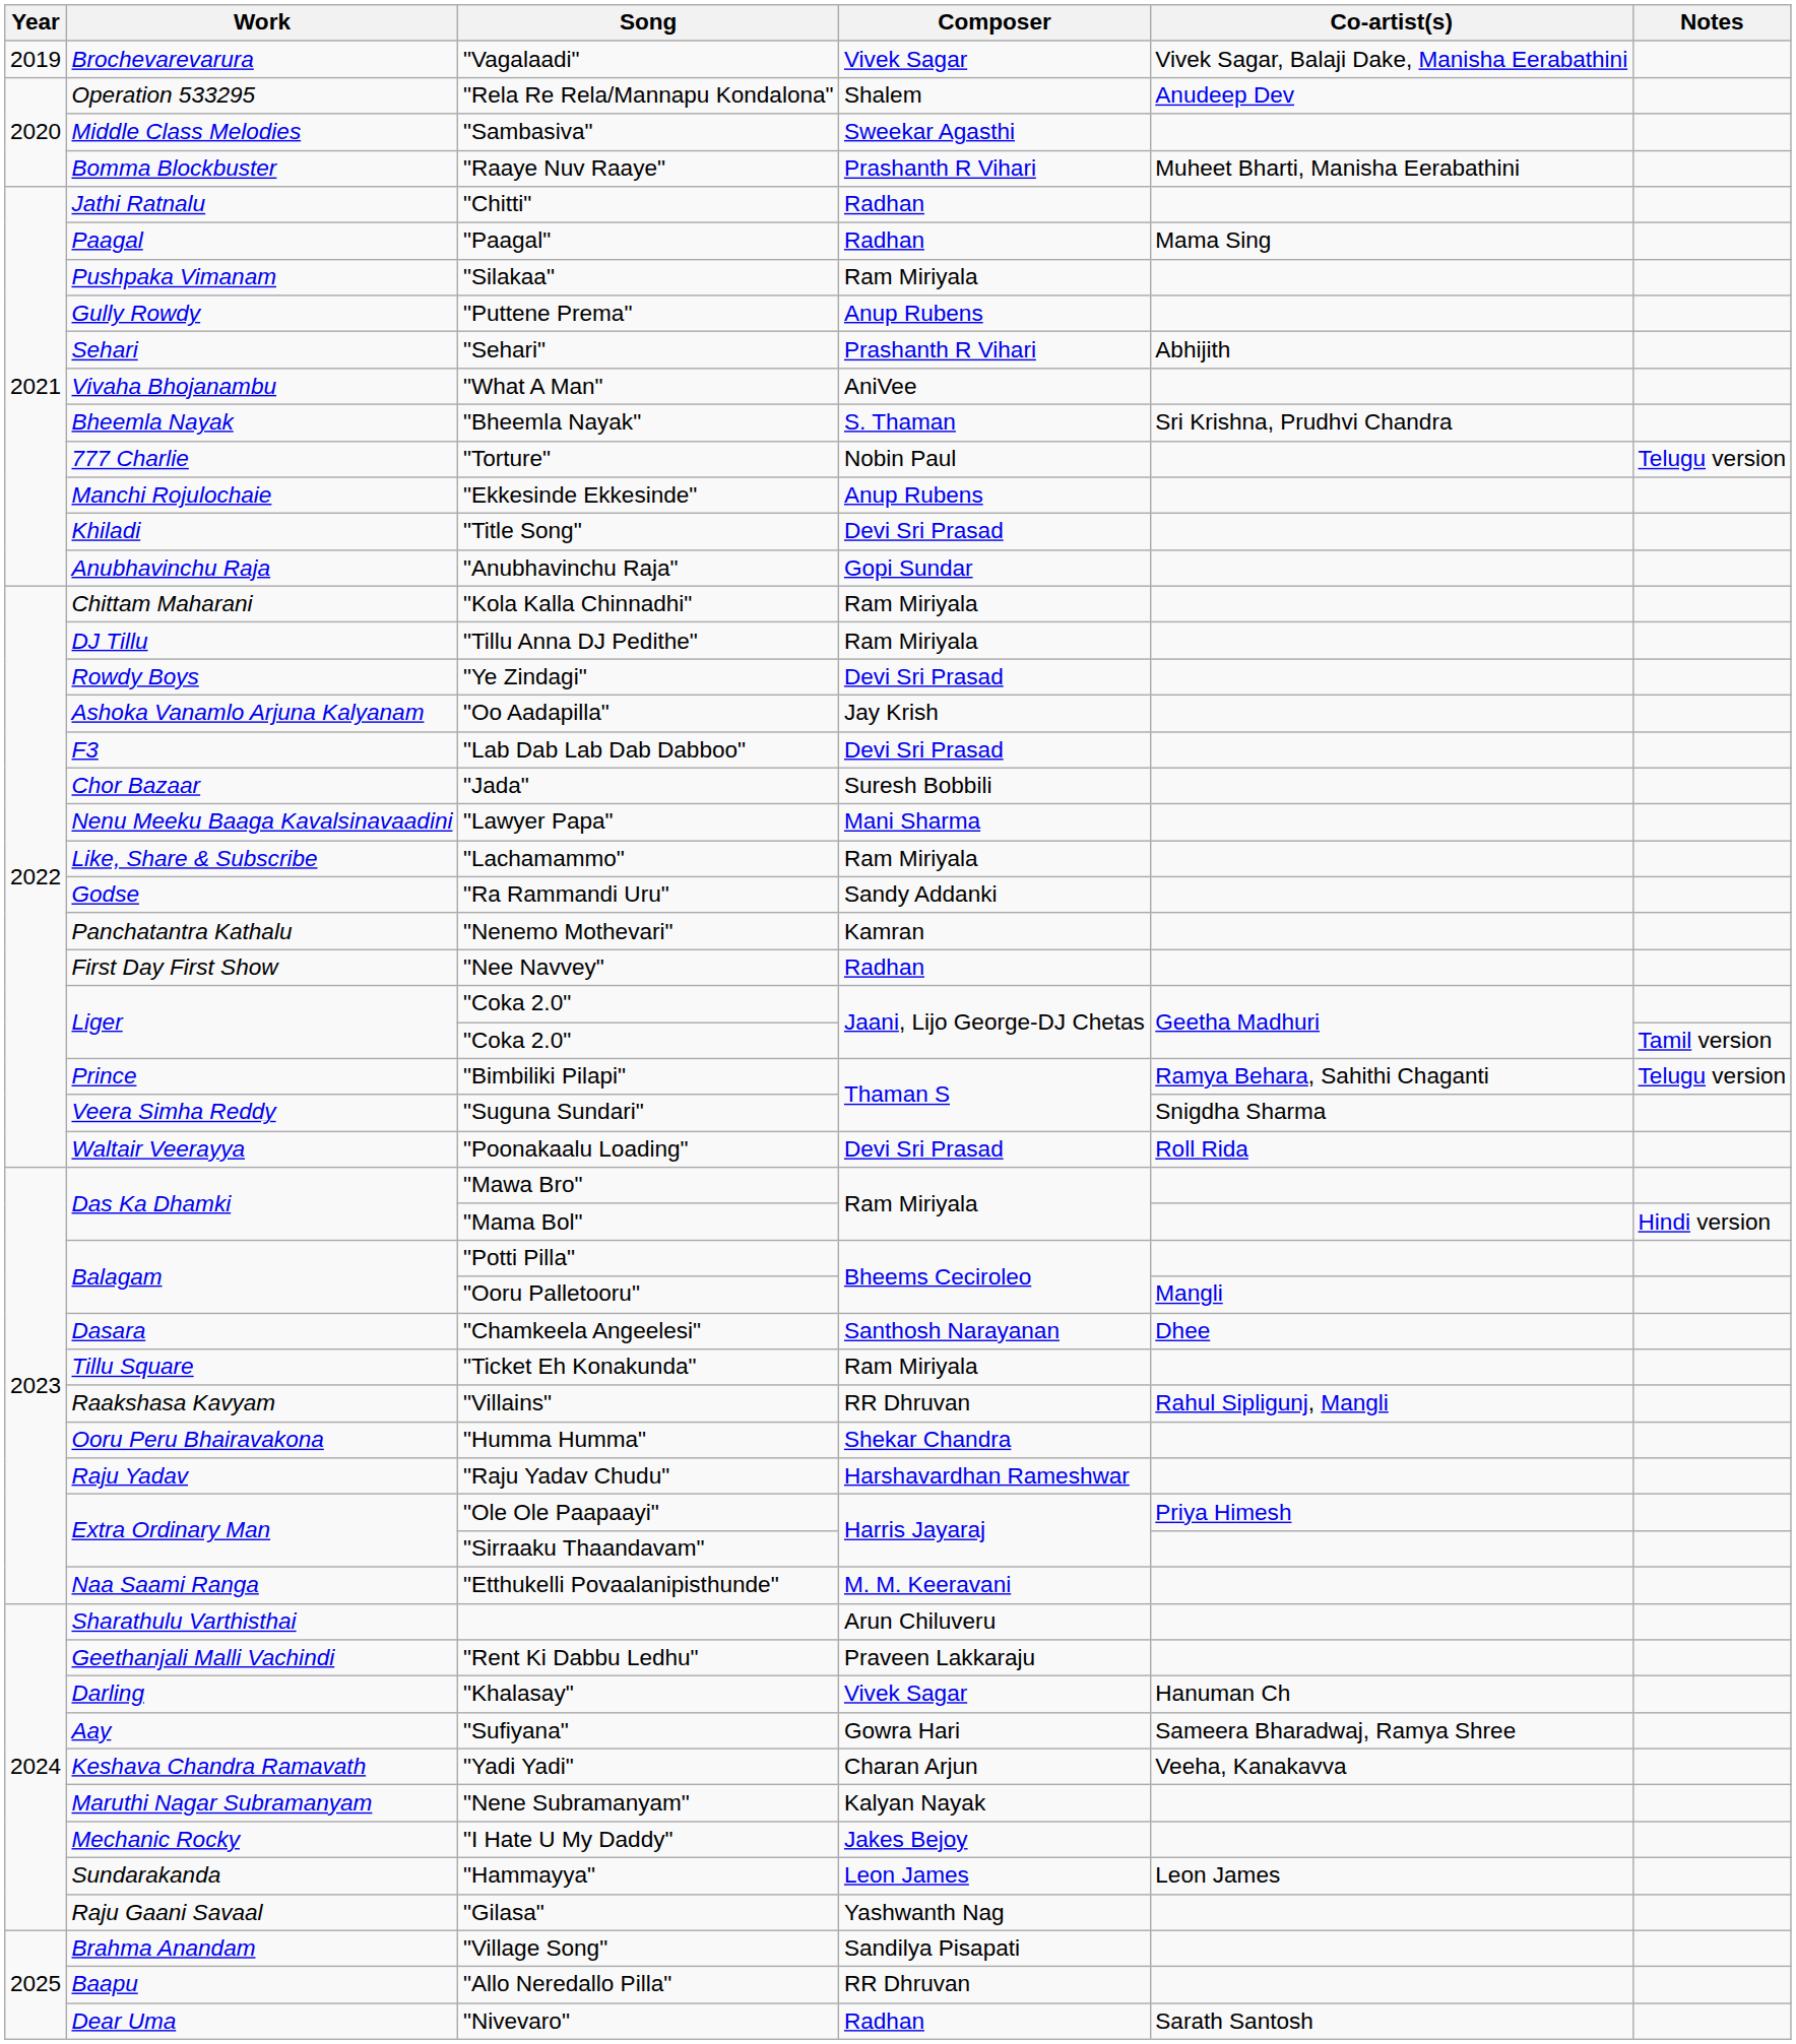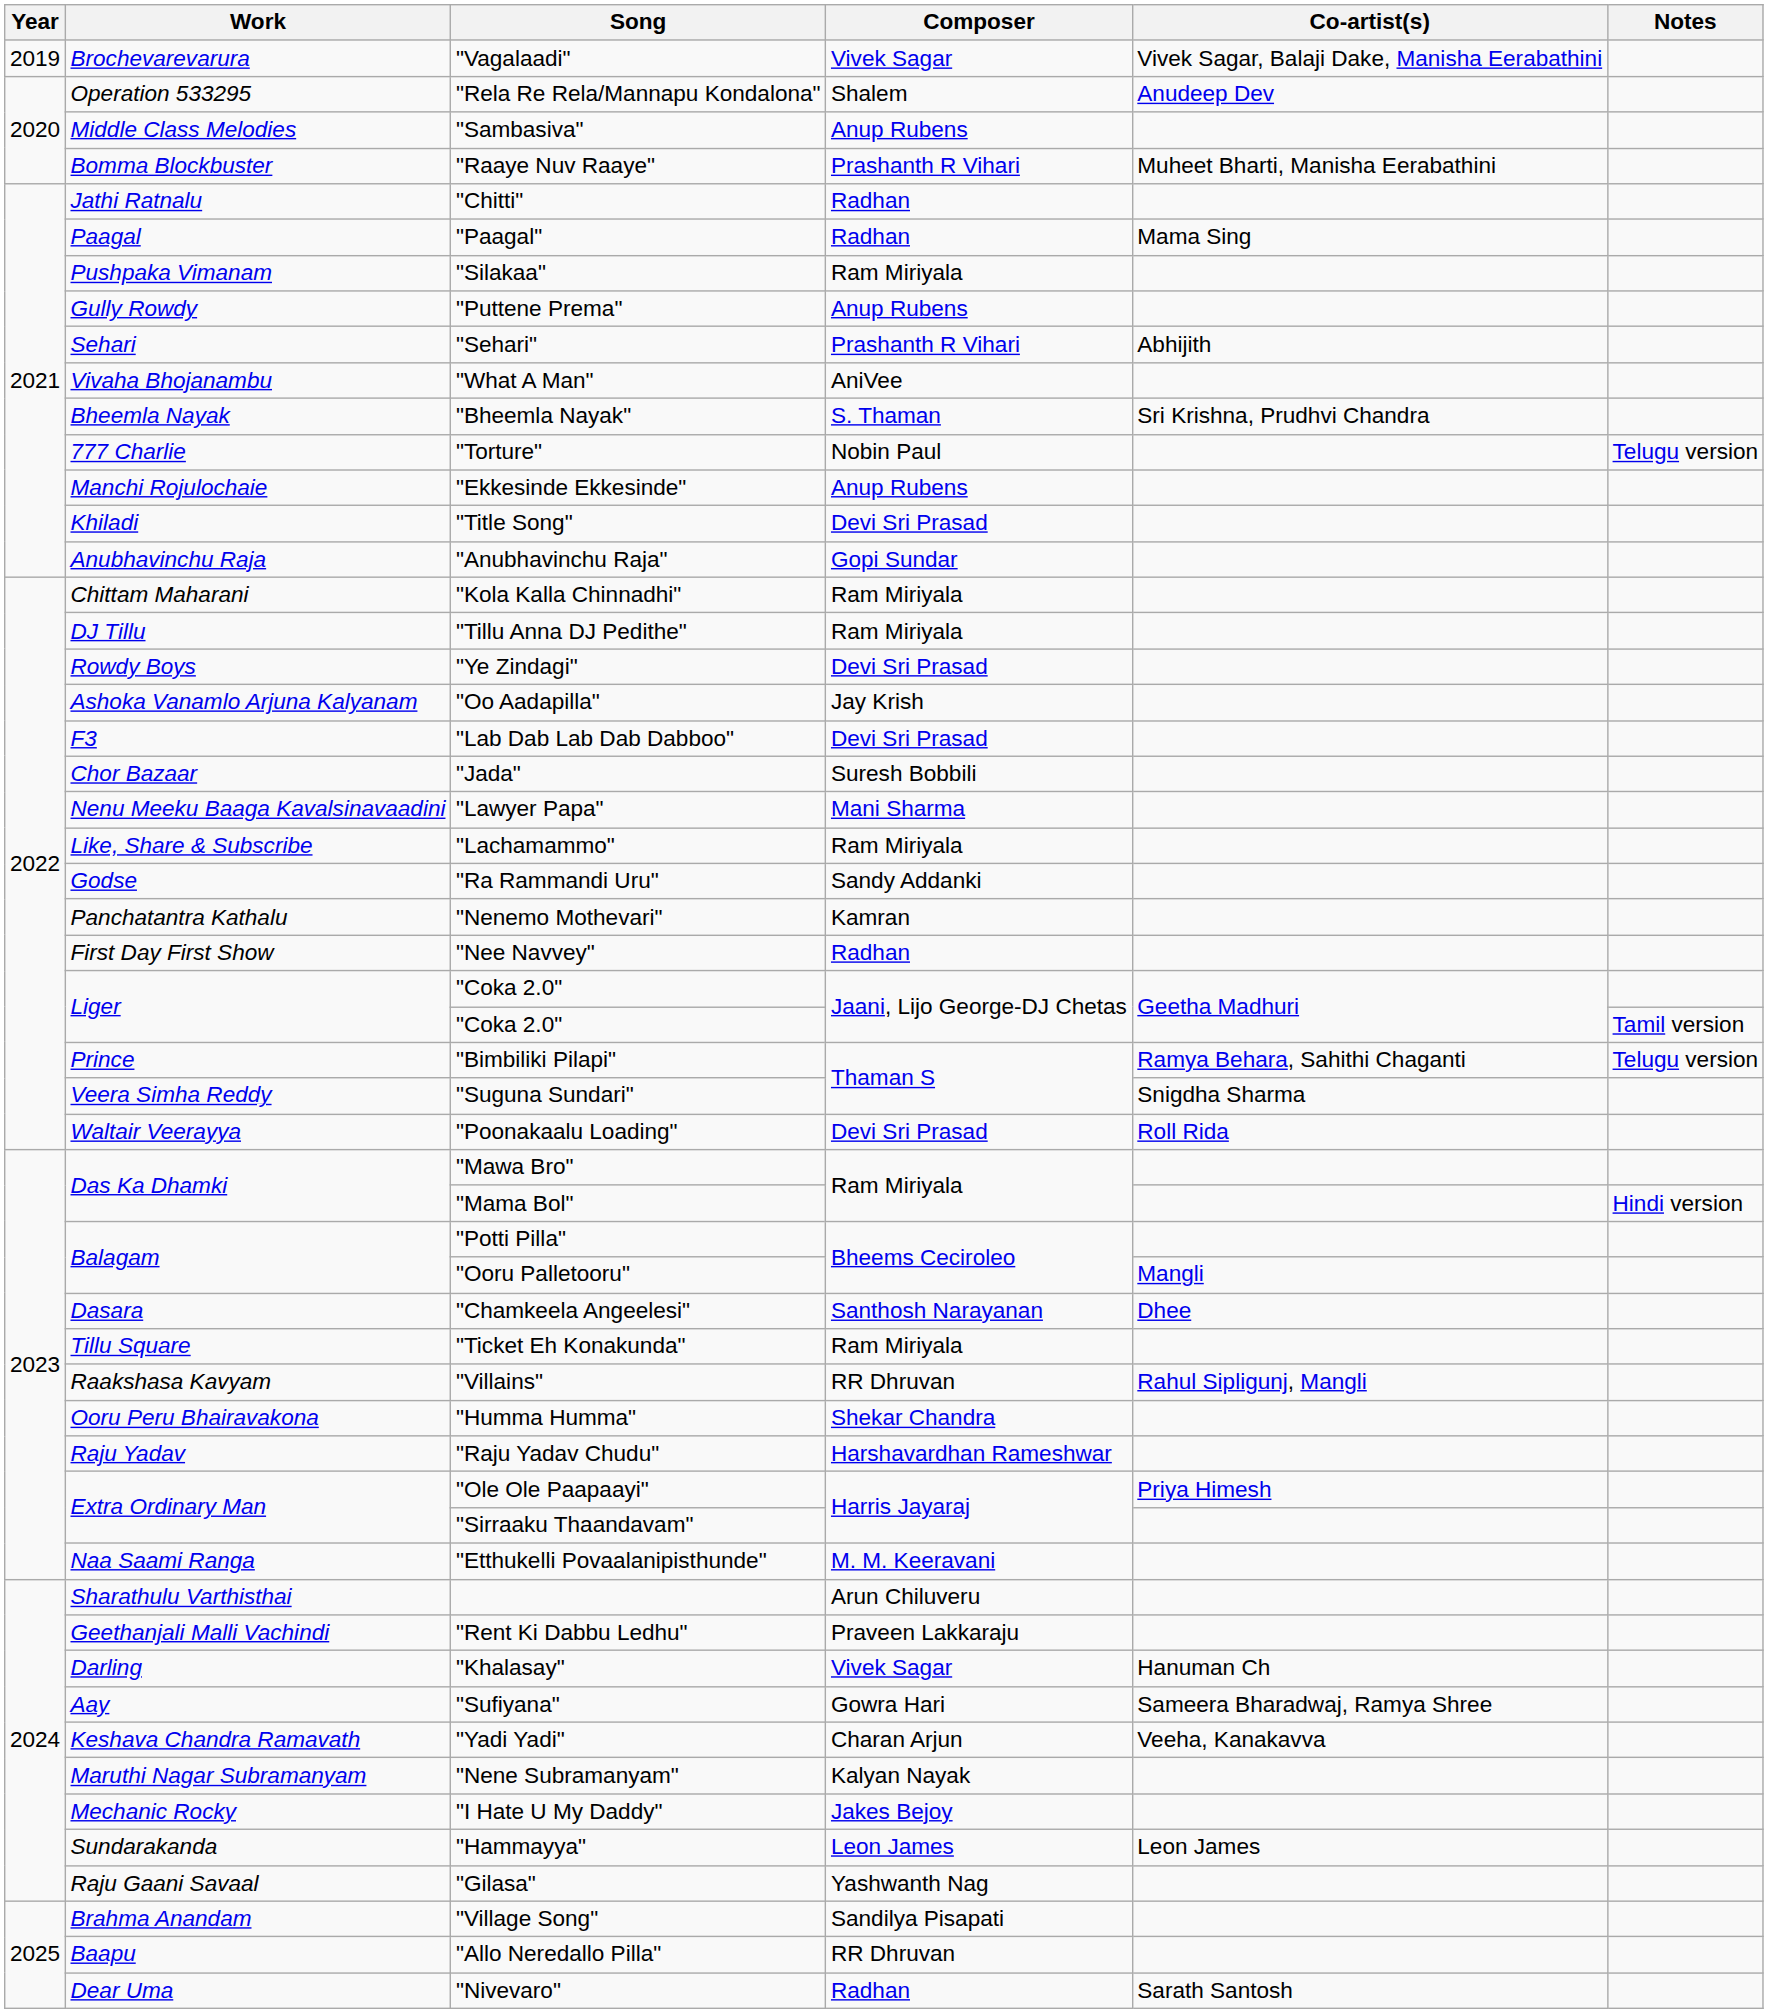 <table class="wikitable">
 <tr>
 <th>Year</th>
 <th>Work</th>
 <th>Song</th>
 <th>Composer</th>
 <th>Co-artist(s)</th>
 <th>Notes</th>
 </tr>
 <tr>
 <td>2019</td>
 <td><em><a href='#'>Brochevarevarura</a></em></td>
 <td>"Vagalaadi"</td>
 <td><a href='#'>Vivek Sagar</a></td>
 <td>Vivek Sagar, Balaji Dake, <a href='#'>Manisha Eerabathini</a></td>
 <td></td>
 </tr>
 <tr>
 <td rowspan="3">2020</td>
 <td><em>Operation 533295</em></td>
 <td>"Rela Re Rela/Mannapu Kondalona"</td>
 <td>Shalem</td>
 <td><a href='#'>Anudeep Dev</a></td>
 <td></td>
 </tr>
 <tr>
 <td><em><a href='#'>Middle Class Melodies</a></em></td>
 <td>"Sambasiva"</td>
-<td><a href='#'>Sweekar Agasthi</a></td>
+<td><a href='#'>Anup Rubens</a></td>
 <td></td>
 <td></td>
 </tr>
 <tr>
 <td><em><a href='#'>Bomma Blockbuster</a></em></td>
 <td>"Raaye Nuv Raaye"</td>
 <td><a href='#'>Prashanth R Vihari</a></td>
 <td>Muheet Bharti, Manisha Eerabathini</td>
 <td></td>
 </tr>
 <tr>
 <td rowspan="11">2021</td>
 <td><em><a href='#'>Jathi Ratnalu</a></em></td>
 <td>"Chitti"</td>
 <td><a href='#'>Radhan</a></td>
 <td></td>
 <td></td>
 </tr>
 <tr>
 <td><em><a href='#'>Paagal</a></em></td>
 <td>"Paagal"</td>
 <td><a href='#'>Radhan</a></td>
 <td>Mama Sing</td>
 <td></td>
 </tr>
 <tr>
 <td><a href='#'><em>Pushpaka Vimanam</em></a></td>
 <td>"Silakaa"</td>
 <td>Ram Miriyala</td>
 <td></td>
 <td></td>
 </tr>
 <tr>
 <td><em><a href='#'>Gully Rowdy</a></em></td>
 <td>"Puttene Prema"</td>
 <td><a href='#'>Anup Rubens</a></td>
 <td></td>
 <td></td>
 </tr>
 <tr>
 <td><em><a href='#'>Sehari</a></em></td>
 <td>"Sehari"</td>
 <td><a href='#'>Prashanth R Vihari</a></td>
 <td>Abhijith</td>
 <td></td>
 </tr>
 <tr>
 <td><a href='#'><em>Vivaha Bhojanambu</em></a></td>
 <td>"What A Man"</td>
 <td>AniVee</td>
 <td></td>
 <td></td>
 </tr>
 <tr>
 <td><em><a href='#'>Bheemla Nayak</a></em></td>
 <td>"Bheemla Nayak"</td>
 <td><a href='#'>S. Thaman</a></td>
 <td>Sri Krishna, Prudhvi Chandra</td>
 <td></td>
 </tr>
 <tr>
 <td><em><a href='#'>777 Charlie</a></em></td>
 <td>"Torture"</td>
 <td>Nobin Paul</td>
 <td></td>
 <td><a href='#'>Telugu</a> version</td>
 </tr>
 <tr>
 <td><em><a href='#'>Manchi Rojulochaie</a></em></td>
 <td>"Ekkesinde Ekkesinde"</td>
 <td><a href='#'>Anup Rubens</a></td>
 <td></td>
 <td></td>
 </tr>
 <tr>
 <td><a href='#'><em>Khiladi</em></a></td>
 <td>"Title Song"</td>
 <td><a href='#'>Devi Sri Prasad</a></td>
 <td></td>
 <td></td>
 </tr>
 <tr>
 <td><em><a href='#'>Anubhavinchu Raja</a></em></td>
 <td>"Anubhavinchu Raja"</td>
 <td><a href='#'>Gopi Sundar</a></td>
 <td></td>
 <td></td>
 </tr>
 <tr>
 <td rowspan="16">2022</td>
 <td><em>Chittam Maharani</em></td>
 <td>"Kola Kalla Chinnadhi"</td>
 <td>Ram Miriyala</td>
 <td></td>
 <td></td>
 </tr>
 <tr>
 <td><em><a href='#'>DJ Tillu</a></em></td>
 <td>"Tillu Anna DJ Pedithe"</td>
 <td>Ram Miriyala</td>
 <td></td>
 <td></td>
 </tr>
 <tr>
 <td><em><a href='#'>Rowdy Boys</a></em></td>
 <td>"Ye Zindagi"</td>
 <td><a href='#'>Devi Sri Prasad</a></td>
 <td></td>
 <td></td>
 </tr>
 <tr>
 <td><em><a href='#'>Ashoka Vanamlo Arjuna Kalyanam</a></em></td>
 <td>"Oo Aadapilla"</td>
 <td>Jay Krish</td>
 <td></td>
 <td></td>
 </tr>
 <tr>
 <td><em><a href='#'>F3</a></em></td>
 <td>"Lab Dab Lab Dab Dabboo"</td>
 <td><a href='#'>Devi Sri Prasad</a></td>
 <td></td>
 <td></td>
 </tr>
 <tr>
 <td><a href='#'><em>Chor Bazaar</em></a></td>
 <td>"Jada"</td>
 <td>Suresh Bobbili</td>
 <td></td>
 <td></td>
 </tr>
 <tr>
 <td><em><a href='#'>Nenu Meeku Baaga Kavalsinavaadini</a></em></td>
 <td>"Lawyer Papa"</td>
 <td><a href='#'>Mani Sharma</a></td>
 <td></td>
 <td></td>
 </tr>
 <tr>
 <td><em><a href='#'>Like, Share & Subscribe</a></em></td>
 <td>"Lachamammo"</td>
 <td>Ram Miriyala</td>
 <td></td>
 <td></td>
 </tr>
 <tr>
 <td><a href='#'><em>Godse</em></a></td>
 <td>"Ra Rammandi Uru"</td>
 <td>Sandy Addanki</td>
 <td></td>
 <td></td>
 </tr>
 <tr>
 <td><em>Panchatantra Kathalu</em></td>
 <td>"Nenemo Mothevari"</td>
 <td>Kamran</td>
 <td></td>
 <td></td>
 </tr>
 <tr>
 <td><em>First Day First Show</em></td>
 <td>"Nee Navvey"</td>
 <td><a href='#'>Radhan</a></td>
 <td></td>
 <td></td>
 </tr>
 <tr>
 <td rowspan="2"><a href='#'><em>Liger</em></a></td>
 <td>"Coka 2.0"</td>
 <td rowspan="2"><a href='#'>Jaani</a>, Lijo George-DJ Chetas</td>
 <td rowspan="2"><a href='#'>Geetha Madhuri</a></td>
 <td></td>
 </tr>
 <tr>
 <td>"Coka 2.0"</td>
 <td><a href='#'>Tamil</a> version</td>
 </tr>
 <tr>
 <td><a href='#'><em>Prince</em></a></td>
 <td>"Bimbiliki Pilapi"</td>
 <td rowspan="2"><a href='#'>Thaman S</a></td>
 <td><a href='#'>Ramya Behara</a>, Sahithi Chaganti</td>
 <td><a href='#'>Telugu</a> version</td>
 </tr>
 <tr>
 <td><em><a href='#'>Veera Simha Reddy</a></em></td>
 <td>"Suguna Sundari"</td>
 <td>Snigdha Sharma</td>
 <td></td>
 </tr>
 <tr>
 <td><em><a href='#'>Waltair Veerayya</a></em></td>
 <td>"Poonakaalu Loading"</td>
 <td><a href='#'>Devi Sri Prasad</a></td>
 <td><a href='#'>Roll Rida</a></td>
 <td></td>
 </tr>
 <tr>
 <td rowspan="12">2023</td>
 <td rowspan="2"><em><a href='#'>Das Ka Dhamki</a></em></td>
 <td>"Mawa Bro"</td>
 <td rowspan="2">Ram Miriyala</td>
 <td></td>
 <td></td>
 </tr>
 <tr>
 <td>"Mama Bol"</td>
 <td></td>
 <td><a href='#'>Hindi</a> version</td>
 </tr>
 <tr>
 <td rowspan="2"><a href='#'><em>Balagam</em></a></td>
 <td>"Potti Pilla"</td>
 <td rowspan="2"><a href='#'>Bheems Ceciroleo</a></td>
 <td></td>
 <td></td>
 </tr>
 <tr>
 <td>"Ooru Palletooru"</td>
 <td><a href='#'>Mangli</a></td>
 <td></td>
 </tr>
 <tr>
 <td><a href='#'><em>Dasara</em></a></td>
 <td>"Chamkeela Angeelesi"</td>
 <td><a href='#'>Santhosh Narayanan</a></td>
 <td><a href='#'>Dhee</a></td>
 <td></td>
 </tr>
 <tr>
 <td><em><a href='#'>Tillu Square</a></em></td>
 <td>"Ticket Eh Konakunda"</td>
 <td>Ram Miriyala</td>
 <td></td>
 <td></td>
 </tr>
 <tr>
 <td><em>Raakshasa Kavyam</em></td>
 <td>"Villains"</td>
 <td>RR Dhruvan</td>
 <td><a href='#'>Rahul Sipligunj</a>, <a href='#'>Mangli</a></td>
 <td></td>
 </tr>
 <tr>
 <td><em><a href='#'>Ooru Peru Bhairavakona</a></em></td>
 <td>"Humma Humma"</td>
 <td><a href='#'>Shekar Chandra</a></td>
 <td></td>
 <td></td>
 </tr>
 <tr>
 <td><a href='#'><em>Raju Yadav</em></a></td>
 <td>"Raju Yadav Chudu"</td>
 <td><a href='#'>Harshavardhan Rameshwar</a></td>
 <td></td>
 <td></td>
 </tr>
 <tr>
 <td rowspan="2"><em><a href='#'>Extra Ordinary Man</a></em></td>
 <td>"Ole Ole Paapaayi"</td>
 <td rowspan="2"><a href='#'>Harris Jayaraj</a></td>
 <td><a href='#'>Priya Himesh</a></td>
 <td></td>
 </tr>
 <tr>
 <td>"Sirraaku Thaandavam"</td>
 <td></td>
 <td></td>
 </tr>
 <tr>
 <td><em><a href='#'>Naa Saami Ranga</a></em></td>
 <td>"Etthukelli Povaalanipisthunde"</td>
 <td><a href='#'>M. M. Keeravani</a></td>
 <td></td>
 <td></td>
 </tr>
 <tr>
 <td rowspan="9">2024</td>
 <td><em><a href='#'>Sharathulu Varthisthai</a></em></td>
 <td></td>
 <td>Arun Chiluveru</td>
 <td></td>
 <td></td>
 </tr>
 <tr>
 <td><em><a href='#'>Geethanjali Malli Vachindi</a></em></td>
 <td>"Rent Ki Dabbu Ledhu"</td>
 <td>Praveen Lakkaraju</td>
 <td></td>
 <td></td>
 </tr>
 <tr>
 <td><a href='#'><em>Darling</em></a></td>
 <td>"Khalasay"</td>
 <td><a href='#'>Vivek Sagar</a></td>
 <td>Hanuman Ch</td>
 <td></td>
 </tr>
 <tr>
 <td><a href='#'><em>Aay</em></a></td>
 <td>"Sufiyana"</td>
 <td>Gowra Hari</td>
 <td>Sameera Bharadwaj, Ramya Shree</td>
 <td></td>
 </tr>
 <tr>
 <td><em><a href='#'>Keshava Chandra Ramavath</a></em></td>
 <td>"Yadi Yadi"</td>
 <td>Charan Arjun</td>
 <td>Veeha, Kanakavva</td>
 <td></td>
 </tr>
 <tr>
 <td><em><a href='#'>Maruthi Nagar Subramanyam</a></em></td>
 <td>"Nene Subramanyam"</td>
 <td>Kalyan Nayak</td>
 <td></td>
 <td></td>
 </tr>
 <tr>
 <td><em><a href='#'>Mechanic Rocky</a></em></td>
 <td>"I Hate U My Daddy"</td>
 <td><a href='#'>Jakes Bejoy</a></td>
 <td></td>
 <td></td>
 </tr>
 <tr>
 <td><em>Sundarakanda</em></td>
 <td>"Hammayya"</td>
 <td><a href='#'>Leon James</a></td>
 <td>Leon James</td>
 <td></td>
 </tr>
 <tr>
 <td><em>Raju Gaani Savaal</em></td>
 <td>"Gilasa"</td>
 <td>Yashwanth Nag</td>
 <td></td>
 <td></td>
 </tr>
 <tr>
 <td rowspan="3">2025</td>
 <td><em><a href='#'>Brahma Anandam</a></em></td>
 <td>"Village Song"</td>
 <td>Sandilya Pisapati</td>
 <td></td>
 <td></td>
 </tr>
 <tr>
 <td><em><a href='#'>Baapu</a></em></td>
 <td>"Allo Neredallo Pilla"</td>
 <td>RR Dhruvan</td>
 <td></td>
 <td></td>
 </tr>
 <tr>
 <td><a href='#'><em>Dear Uma</em></a></td>
 <td>"Nivevaro"</td>
 <td><a href='#'>Radhan</a></td>
 <td>Sarath Santosh</td>
 <td></td>
 </tr>
 </table>
